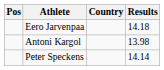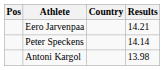 <table class="wikitable">
 <tr>
 <th>Pos</th>
 <th>Athlete</th>
 <th>Country</th>
 <th>Results</th>
 </tr>
 <tr>
 <td align="center"></td>
 <td>Eero Jarvenpaa</td>
 <td></td>
-<td>14.18</td>
+<td>14.21</td>
+</tr>
+<tr>
+<td align="center"></td>
+<td>Peter Speckens</td>
+<td></td>
+<td>14.14</td>
 </tr>
 <tr>
 <td align="center"></td>
 <td>Antoni Kargol</td>
 <td></td>
 <td>13.98</td>
 </tr>
-<tr>
-<td align="center"></td>
-<td>Peter Speckens</td>
-<td></td>
-<td>14.14</td>
-</tr>
 </table>
